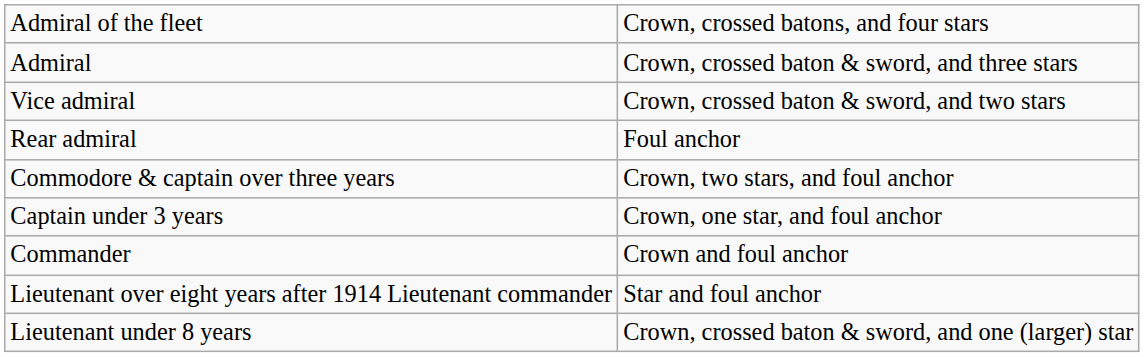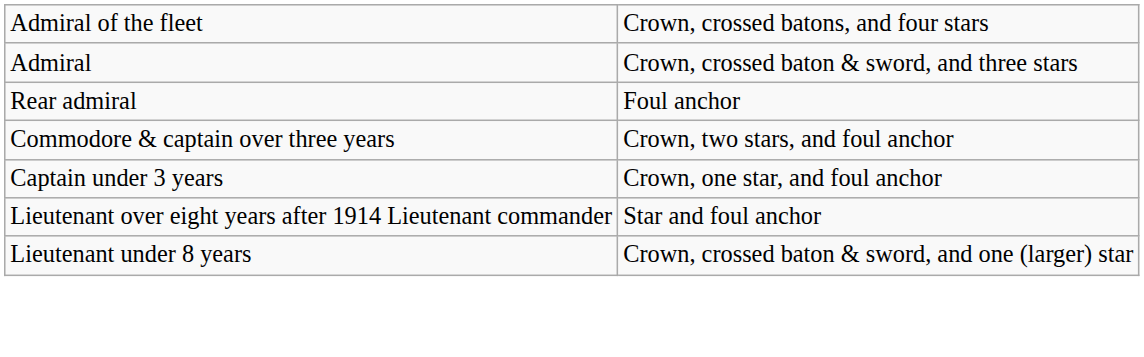 <table class=wikitable>
 <tr>
 <td>Admiral of the fleet</td>
 <td>Crown, crossed batons, and four stars</td>
 </tr>
 <tr>
 <td>Admiral</td>
 <td>Crown, crossed baton & sword, and three stars</td>
-</tr>
-<tr>
-<td>Vice admiral</td>
-<td>Crown, crossed baton & sword, and two stars</td>
 </tr>
 <tr>
 <td>Rear admiral</td>
 <td>Foul anchor</td>
 </tr>
 <tr>
 <td>Commodore & captain over three years</td>
 <td>Crown, two stars, and foul anchor</td>
 </tr>
 <tr>
 <td>Captain under 3 years</td>
 <td>Crown, one star, and foul anchor</td>
 </tr>
 <tr>
-<td>Commander</td>
-<td>Crown and foul anchor</td>
-</tr>
-<tr>
 <td>Lieutenant over eight years after 1914 Lieutenant commander</td>
 <td>Star and foul anchor</td>
 </tr>
 <tr>
 <td>Lieutenant under 8 years</td>
 <td>Crown, crossed baton & sword, and one (larger) star</td>
 </tr>
 </table>
